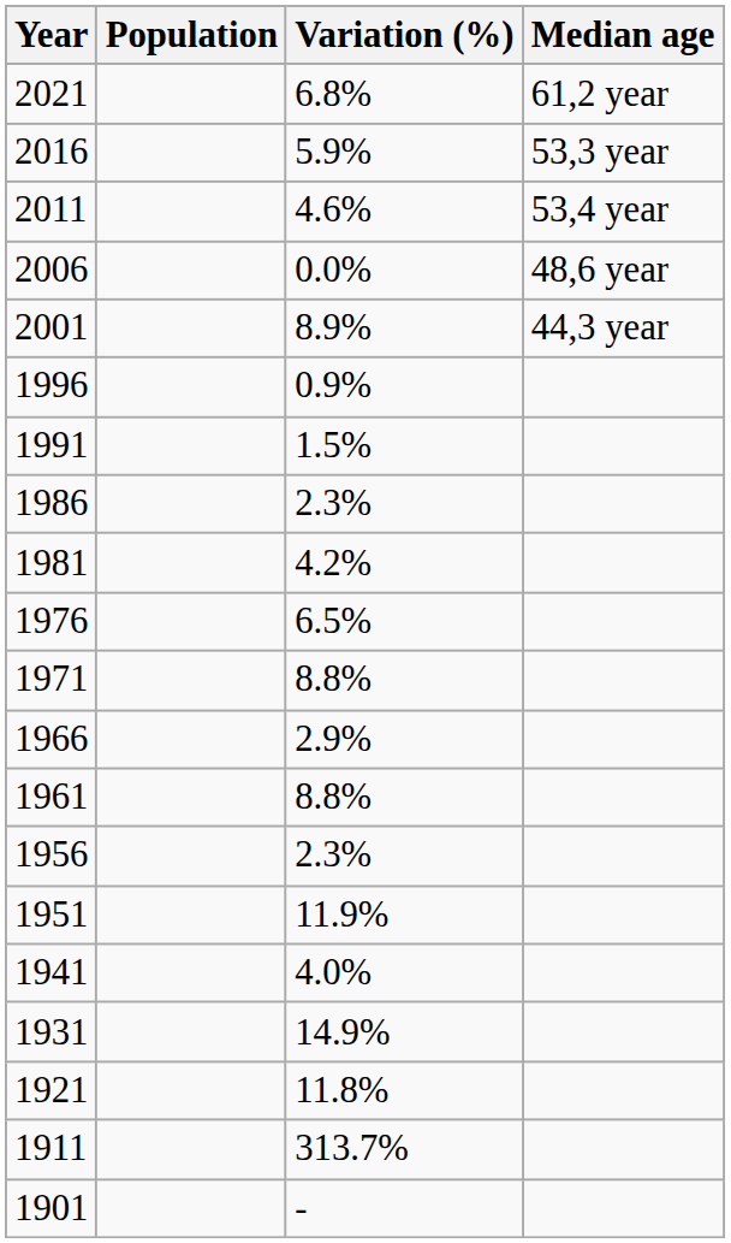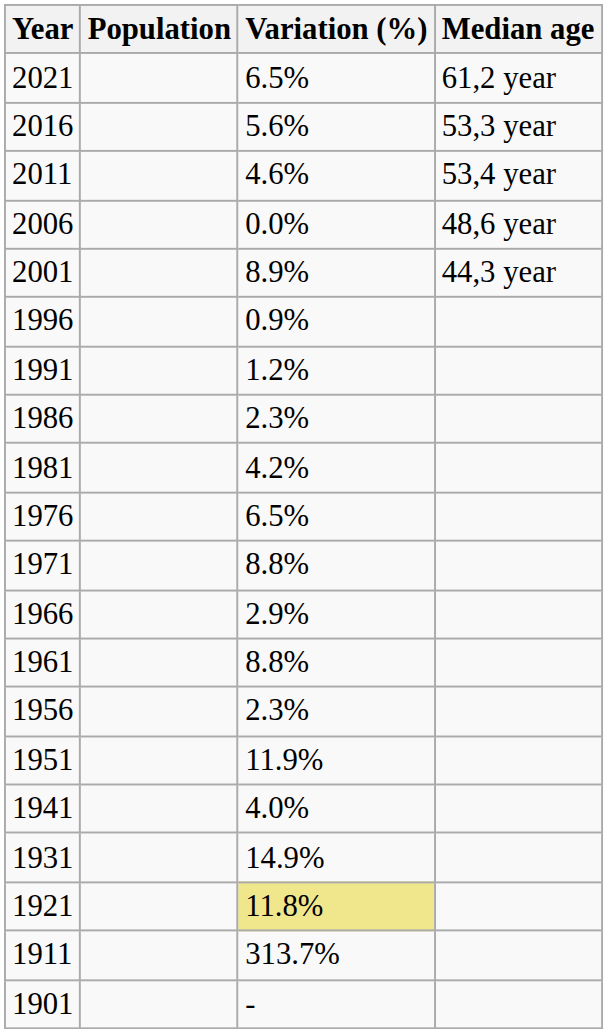 <table class="wikitable" border="1">
 <tr>
 <th>Year</th>
 <th>Population</th>
 <th>Variation (%)</th>
 <th>Median age</th>
 </tr>
 <tr>
 <td>2021</td>
 <td></td>
-<td> 6.8%</td>
+<td> 6.5%</td>
 <td>61,2 year</td>
 </tr>
 <tr>
 <td>2016</td>
 <td></td>
-<td> 5.9%</td>
+<td> 5.6%</td>
 <td>53,3 year</td>
 </tr>
 <tr>
 <td>2011</td>
 <td></td>
 <td> 4.6%</td>
 <td>53,4 year</td>
 </tr>
 <tr>
 <td>2006</td>
 <td></td>
 <td> 0.0%</td>
 <td>48,6 year</td>
 </tr>
 <tr>
 <td>2001</td>
 <td></td>
 <td> 8.9%</td>
 <td>44,3 year</td>
 </tr>
 <tr>
 <td>1996</td>
 <td></td>
 <td> 0.9%</td>
 <td></td>
 </tr>
 <tr>
 <td>1991</td>
 <td></td>
-<td> 1.5%</td>
+<td> 1.2%</td>
 <td></td>
 </tr>
 <tr>
 <td>1986</td>
 <td></td>
 <td> 2.3%</td>
 <td></td>
 </tr>
 <tr>
 <td>1981</td>
 <td></td>
 <td> 4.2%</td>
 <td></td>
 </tr>
 <tr>
 <td>1976</td>
 <td></td>
 <td> 6.5%</td>
 <td></td>
 </tr>
 <tr>
 <td>1971</td>
 <td></td>
 <td> 8.8%</td>
 <td></td>
 </tr>
 <tr>
 <td>1966</td>
 <td></td>
 <td> 2.9%</td>
 <td></td>
 </tr>
 <tr>
 <td>1961</td>
 <td></td>
 <td> 8.8%</td>
 <td></td>
 </tr>
 <tr>
 <td>1956</td>
 <td></td>
 <td> 2.3%</td>
 <td></td>
 </tr>
 <tr>
 <td>1951</td>
 <td></td>
 <td> 11.9%</td>
 <td></td>
 </tr>
 <tr>
 <td>1941</td>
 <td></td>
 <td> 4.0%</td>
 <td></td>
 </tr>
 <tr>
 <td>1931</td>
 <td></td>
 <td> 14.9%</td>
 <td></td>
 </tr>
 <tr>
 <td>1921</td>
 <td></td>
-<td> 11.8%</td>
+<td style="background: khaki;"> 11.8%</td>
 <td></td>
 </tr>
 <tr>
 <td>1911</td>
 <td></td>
 <td> 313.7%</td>
 <td></td>
 </tr>
 <tr>
 <td>1901</td>
 <td></td>
 <td>-</td>
 <td></td>
 </tr>
 </table>
